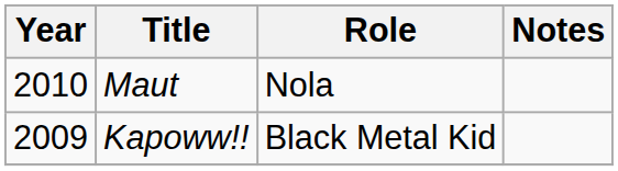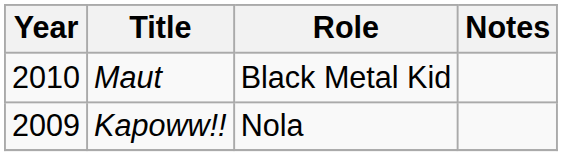 <table class="wikitable">
 <tr>
 <th>Year</th>
 <th>Title</th>
 <th>Role</th>
 <th>Notes</th>
 </tr>
 <tr>
 <td>2010</td>
 <td><em>Maut</em></td>
-<td>Nola</td>
+<td>Black Metal Kid</td>
 <td></td>
 </tr>
 <tr>
 <td>2009</td>
 <td><em>Kapoww!!</em></td>
-<td>Black Metal Kid</td>
+<td>Nola</td>
 <td></td>
 </tr>
 <tr>
 </tr>
 </table>
